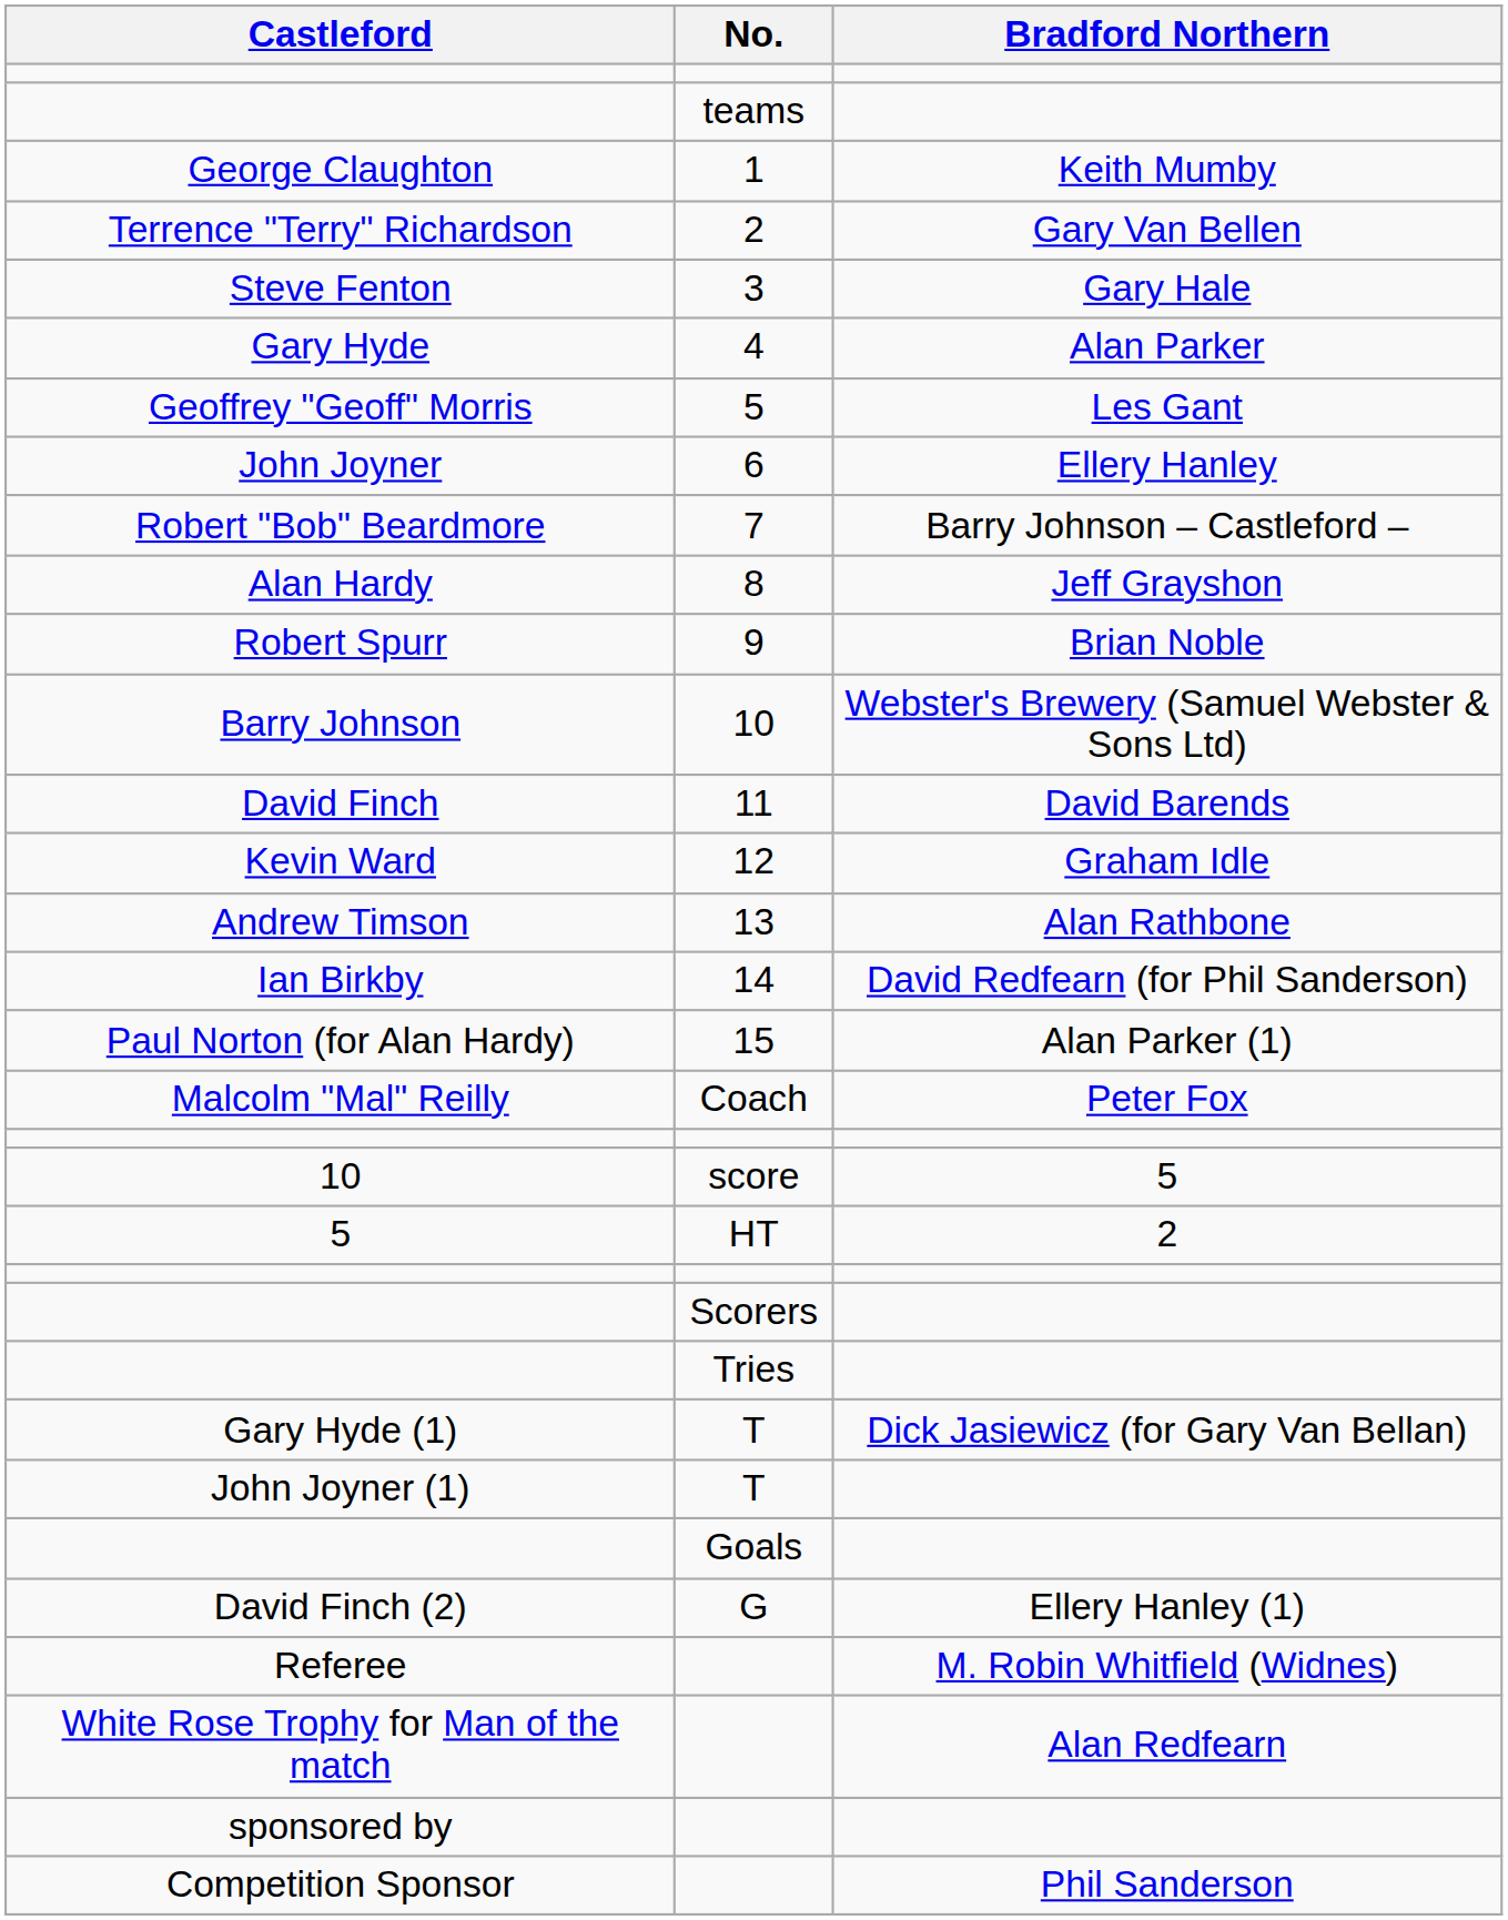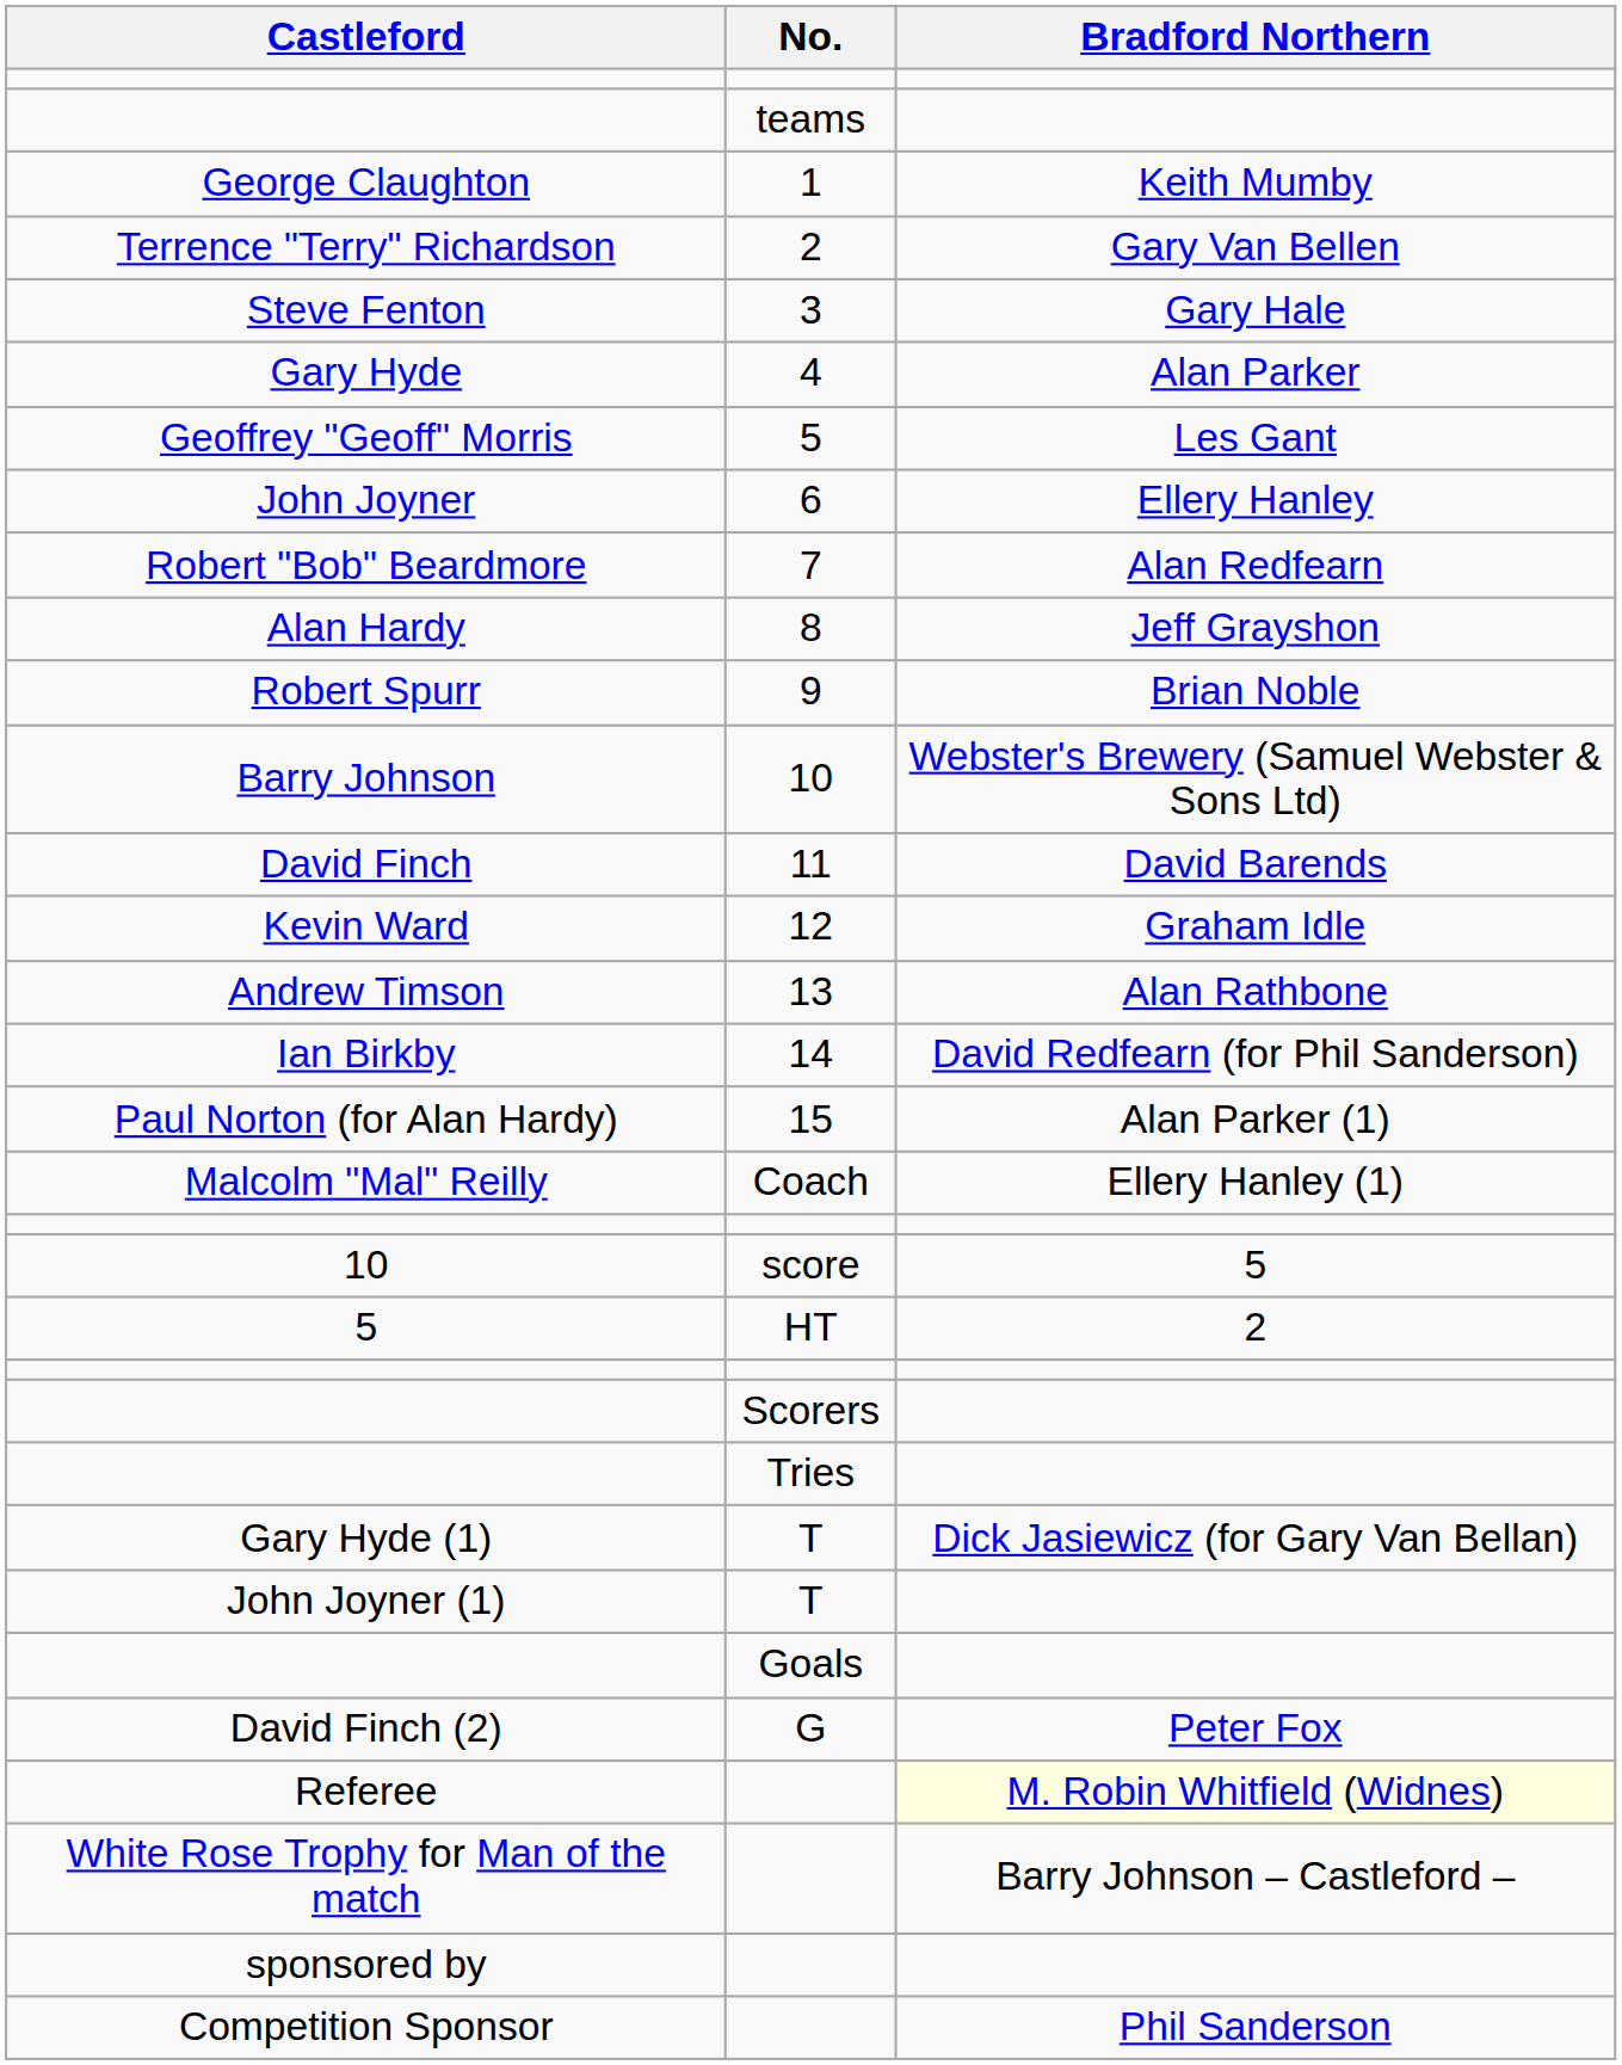 <table class="wikitable" style="text-align:center;">
 <tr>
 <th width=280 abbr=winner><a href='#'>Castleford</a></th>
 <th width=60 abbr="Number">No.</th>
 <th width=280 abbr=runner-up><a href='#'>Bradford Northern</a></th>
 </tr>
 <tr>
 <td></td>
 <td></td>
 <td></td>
 </tr>
 <tr>
 <td></td>
 <td>teams</td>
 <td></td>
 </tr>
 <tr>
 <td><a href='#'>George Claughton</a></td>
 <td>1</td>
 <td><a href='#'>Keith Mumby</a></td>
 </tr>
 <tr>
 <td><a href='#'>Terrence "Terry" Richardson</a></td>
 <td>2</td>
 <td><a href='#'>Gary Van Bellen</a></td>
 </tr>
 <tr>
 <td><a href='#'>Steve Fenton</a></td>
 <td>3</td>
 <td><a href='#'>Gary Hale</a></td>
 </tr>
 <tr>
 <td><a href='#'>Gary Hyde</a></td>
 <td>4</td>
 <td><a href='#'>Alan Parker</a></td>
 </tr>
 <tr>
 <td><a href='#'>Geoffrey "Geoff" Morris</a></td>
 <td>5</td>
 <td><a href='#'>Les Gant</a></td>
 </tr>
 <tr>
 <td><a href='#'>John Joyner</a></td>
 <td>6</td>
 <td><a href='#'>Ellery Hanley</a></td>
 </tr>
 <tr>
 <td><a href='#'>Robert "Bob" Beardmore</a></td>
 <td>7</td>
-<td>Barry Johnson – Castleford – </td>
+<td><a href='#'>Alan Redfearn</a></td>
 </tr>
 <tr>
 <td><a href='#'>Alan Hardy</a></td>
 <td>8</td>
 <td><a href='#'>Jeff Grayshon</a></td>
 </tr>
 <tr>
 <td><a href='#'>Robert Spurr</a></td>
 <td>9</td>
 <td><a href='#'>Brian Noble</a></td>
 </tr>
 <tr>
 <td><a href='#'>Barry Johnson</a></td>
 <td>10</td>
 <td><a href='#'>Webster's Brewery</a>  (Samuel Webster & Sons Ltd)</td>
 </tr>
 <tr>
 <td><a href='#'>David Finch</a></td>
 <td>11</td>
 <td><a href='#'>David Barends</a></td>
 </tr>
 <tr>
 <td><a href='#'>Kevin Ward</a></td>
 <td>12</td>
 <td><a href='#'>Graham Idle</a></td>
 </tr>
 <tr>
 <td><a href='#'>Andrew Timson</a></td>
 <td>13</td>
 <td><a href='#'>Alan Rathbone</a></td>
 </tr>
 <tr>
 <td><a href='#'>Ian Birkby</a></td>
 <td>14</td>
 <td><a href='#'>David Redfearn</a> (for Phil Sanderson)</td>
 </tr>
 <tr>
 <td><a href='#'>Paul Norton</a> (for Alan Hardy)</td>
 <td>15</td>
 <td>Alan Parker (1)</td>
 </tr>
 <tr>
 <td><a href='#'>Malcolm "Mal" Reilly</a></td>
 <td>Coach</td>
-<td><a href='#'>Peter Fox</a></td>
+<td>Ellery Hanley (1)</td>
 </tr>
 <tr>
 <td></td>
 <td></td>
 <td></td>
 </tr>
 <tr>
 <td>10</td>
 <td>score</td>
 <td>5</td>
 </tr>
 <tr>
 <td>5</td>
 <td>HT</td>
 <td>2</td>
 </tr>
 <tr>
 <td></td>
 <td></td>
 <td></td>
 </tr>
 <tr>
 <td></td>
 <td>Scorers</td>
 <td></td>
 </tr>
 <tr>
 <td></td>
 <td>Tries</td>
 <td></td>
 </tr>
 <tr>
 <td>Gary Hyde (1)</td>
 <td>T</td>
 <td><a href='#'>Dick Jasiewicz</a> (for Gary Van Bellan)</td>
 </tr>
 <tr>
 <td>John Joyner (1)</td>
 <td>T</td>
 <td></td>
 </tr>
 <tr>
 <td></td>
 <td>Goals</td>
 <td></td>
 </tr>
 <tr>
 <td>David Finch (2)</td>
 <td>G</td>
-<td>Ellery Hanley (1)</td>
+<td><a href='#'>Peter Fox</a></td>
 </tr>
 <tr>
 <td>Referee</td>
 <td></td>
-<td><a href='#'>M. Robin Whitfield</a> (<a href='#'>Widnes</a>)</td>
+<td style="background: lightyellow;"><a href='#'>M. Robin Whitfield</a> (<a href='#'>Widnes</a>)</td>
 </tr>
 <tr>
 <td><a href='#'>White Rose Trophy</a> for <a href='#'>Man of the match</a></td>
 <td></td>
-<td><a href='#'>Alan Redfearn</a></td>
+<td>Barry Johnson – Castleford – </td>
 </tr>
 <tr>
 <td>sponsored by</td>
 <td></td>
 <td></td>
 </tr>
 <tr>
 <td>Competition Sponsor</td>
 <td></td>
 <td><a href='#'>Phil Sanderson</a></td>
 </tr>
 </table>
